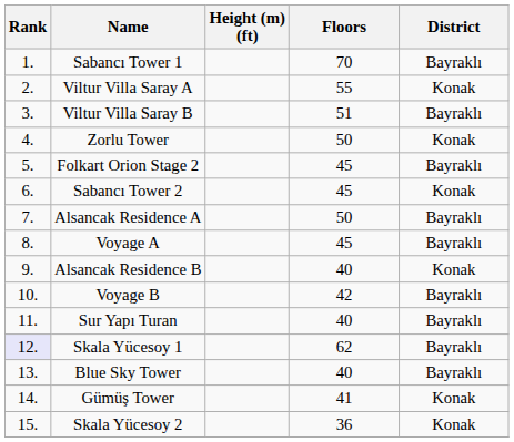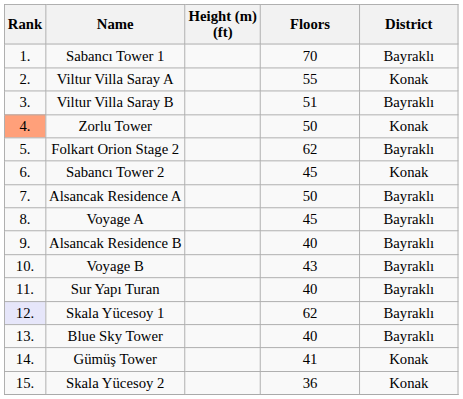 <table class="wikitable" border="1">
 <tr>
 <th>Rank</th>
 <th>Name</th>
 <th width="75">Height (m) <br> (ft)</th>
 <th width="100">Floors</th>
 <th width="100">District</th>
 </tr>
 <tr>
 <td align="center">1.</td>
 <td align="center">Sabancı Tower 1</td>
 <td align="center"></td>
 <td align="center">70</td>
 <td align="center">Bayraklı</td>
 </tr>
 <tr>
 <td align="center">2.</td>
 <td align="center">Viltur Villa Saray A</td>
 <td align="center"></td>
 <td align="center">55</td>
 <td align="center">Konak</td>
 </tr>
 <tr>
 <td align="center">3.</td>
 <td align="center">Viltur Villa Saray B</td>
 <td align="center"></td>
 <td align="center">51</td>
 <td align="center">Bayraklı</td>
 </tr>
 <tr>
-<td align="center">4.</td>
+<td align="center" style="background: lightsalmon;">4.</td>
 <td align="center">Zorlu Tower</td>
 <td align="center"></td>
 <td align="center">50</td>
 <td align="center">Konak</td>
 </tr>
 <tr>
 <td align="center">5.</td>
 <td align="center">Folkart Orion Stage 2</td>
 <td align="center"></td>
-<td align="center">45</td>
+<td align="center">62</td>
 <td align="center">Bayraklı</td>
 </tr>
 <tr>
 <td align="center">6.</td>
 <td align="center">Sabancı Tower 2</td>
 <td align="center"></td>
 <td align="center">45</td>
 <td align="center">Konak</td>
 </tr>
 <tr>
 <td align="center">7.</td>
 <td align="center">Alsancak Residence A</td>
 <td align="center"></td>
 <td align="center">50</td>
 <td align="center">Bayraklı</td>
 </tr>
 <tr>
 <td align="center">8.</td>
 <td align="center">Voyage A</td>
 <td align="center"></td>
 <td align="center">45</td>
 <td align="center">Bayraklı</td>
 </tr>
 <tr>
 <td align="center">9.</td>
 <td align="center">Alsancak Residence B</td>
 <td align="center"></td>
 <td align="center">40</td>
-<td align="center">Konak</td>
+<td align="center">Bayraklı</td>
 </tr>
 <tr>
 <td align="center">10.</td>
 <td align="center">Voyage B</td>
 <td align="center"></td>
-<td align="center">42</td>
+<td align="center">43</td>
 <td align="center">Bayraklı</td>
 </tr>
 <tr>
 <td align="center">11.</td>
 <td align="center">Sur Yapı Turan</td>
 <td align="center"></td>
 <td align="center">40</td>
 <td align="center">Bayraklı</td>
 </tr>
 <tr>
 <td align="center" style="background: lavender;">12.</td>
 <td align="center">Skala Yücesoy 1</td>
 <td align="center"></td>
 <td align="center">62</td>
 <td align="center">Bayraklı</td>
 </tr>
 <tr>
 <td align="center">13.</td>
 <td align="center">Blue Sky Tower</td>
 <td align="center"></td>
 <td align="center">40</td>
 <td align="center">Bayraklı</td>
 </tr>
 <tr>
 <td align="center">14.</td>
 <td align="center">Gümüş Tower</td>
 <td align="center"></td>
 <td align="center">41</td>
 <td align="center">Konak</td>
 </tr>
 <tr>
 <td align="center">15.</td>
 <td align="center">Skala Yücesoy 2</td>
 <td align="center"></td>
 <td align="center">36</td>
 <td align="center">Konak</td>
 </tr>
 <tr>
 </tr>
 </table>
